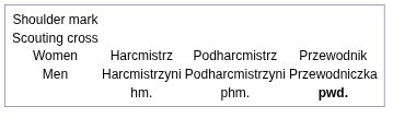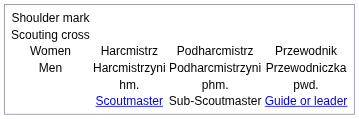 <table style="border:1px solid #8888aa; padding:5px; font-size:95%; text-align:center">
 <tr>
 <td>Shoulder mark</td>
 <td></td>
 <td></td>
 <td></td>
 </tr>
 <tr>
 <td>Scouting cross</td>
 <td></td>
 <td></td>
 <td></td>
 </tr>
 <tr>
 <td>Women</td>
 <td>Harcmistrz</td>
 <td>Podharcmistrz</td>
 <td>Przewodnik</td>
 </tr>
 <tr>
 <td>Men</td>
 <td>Harcmistrzyni</td>
 <td>Podharcmistrzyni</td>
 <td>Przewodniczka</td>
 </tr>
 <tr>
 <td></td>
 <td>hm.</td>
 <td>phm.</td>
-<td><strong>pwd.</strong></td>
+<td>pwd.</td>
+</tr>
+<tr>
+<td></td>
+<td><a href='#'>Scoutmaster</a></td>
+<td>Sub-Scoutmaster</td>
+<td><a href='#'>Guide or leader</a></td>
 </tr>
 </table>
